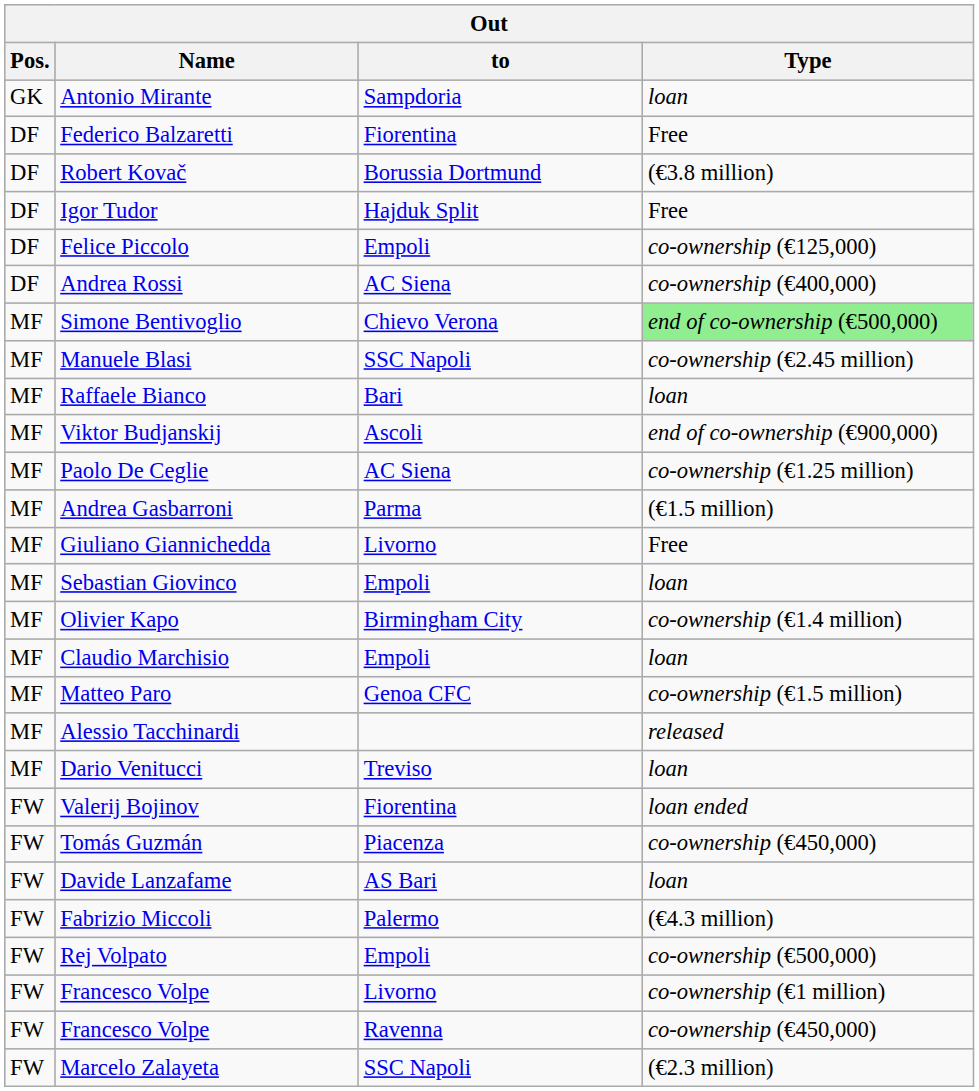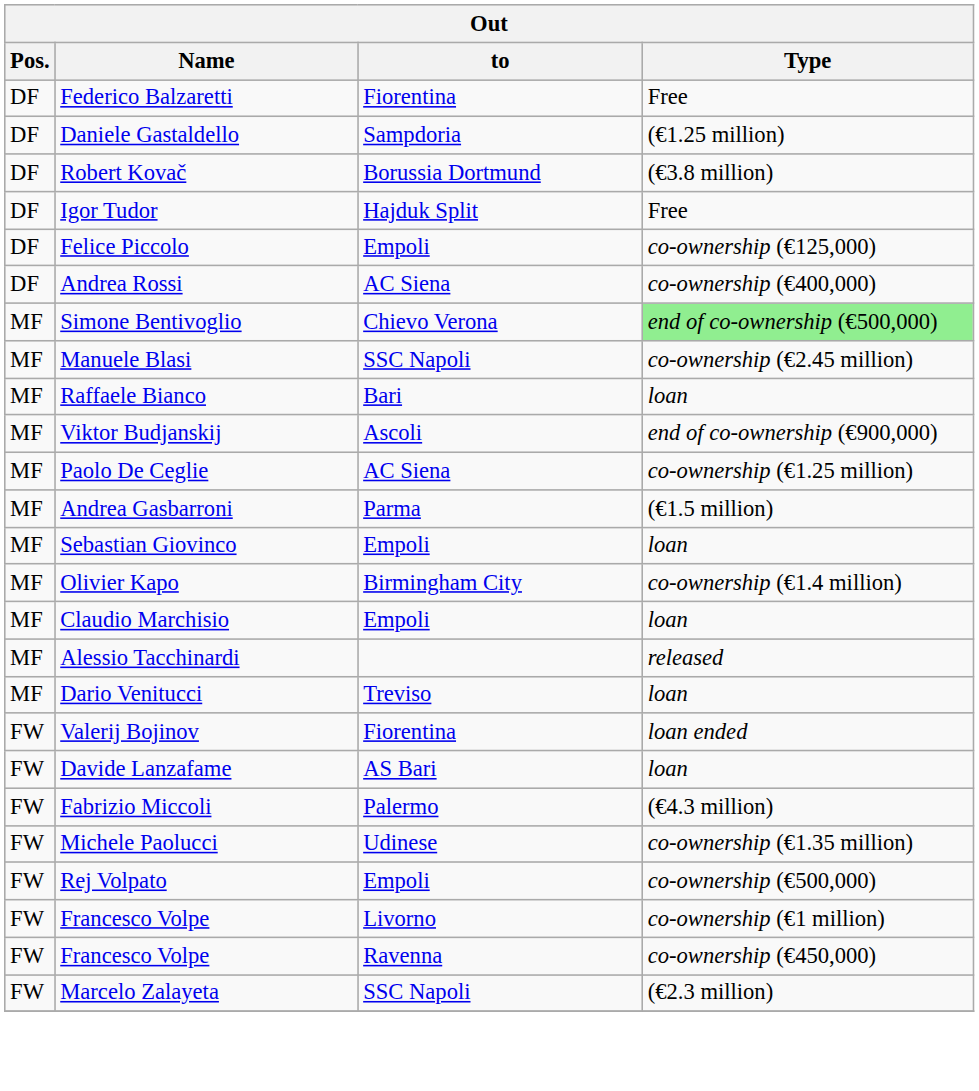 <table class="wikitable" style="font-size:90%;width:99%;">
 <tr>
 <th colspan="4">Out</th>
 </tr>
 <tr>
 <th width=3%>Pos.</th>
 <th width=32%>Name</th>
 <th width=30%>to</th>
 <th width=35%>Type</th>
 </tr>
 <tr>
-<td>GK</td>
-<td><a href='#'>Antonio Mirante</a></td>
-<td><a href='#'>Sampdoria</a></td>
-<td><em>loan</em></td>
-</tr>
-<tr>
 <td>DF</td>
 <td><a href='#'>Federico Balzaretti</a></td>
 <td><a href='#'>Fiorentina</a></td>
 <td>Free</td>
+</tr>
+<tr>
+<td>DF</td>
+<td><a href='#'>Daniele Gastaldello</a></td>
+<td><a href='#'>Sampdoria</a></td>
+<td>(€1.25 million)</td>
 </tr>
 <tr>
 <td>DF</td>
 <td><a href='#'>Robert Kovač</a></td>
 <td><a href='#'>Borussia Dortmund</a></td>
 <td>(€3.8 million)</td>
 </tr>
 <tr>
 <td>DF</td>
 <td><a href='#'>Igor Tudor</a></td>
 <td><a href='#'>Hajduk Split</a></td>
 <td>Free</td>
 </tr>
 <tr>
 <td>DF</td>
 <td><a href='#'>Felice Piccolo</a></td>
 <td><a href='#'>Empoli</a></td>
 <td><em>co-ownership</em> (€125,000)</td>
 </tr>
 <tr>
 <td>DF</td>
 <td><a href='#'>Andrea Rossi</a></td>
 <td><a href='#'>AC Siena</a></td>
 <td><em>co-ownership</em> (€400,000)</td>
 </tr>
 <tr>
 <td>MF</td>
 <td><a href='#'>Simone Bentivoglio</a></td>
 <td><a href='#'>Chievo Verona</a></td>
 <td style="background: lightgreen;"><em>end of co-ownership</em> (€500,000)</td>
 </tr>
 <tr>
 <td>MF</td>
 <td><a href='#'>Manuele Blasi</a></td>
 <td><a href='#'>SSC Napoli</a></td>
 <td><em>co-ownership</em> (€2.45 million)</td>
 </tr>
 <tr>
 <td>MF</td>
 <td><a href='#'>Raffaele Bianco</a></td>
 <td><a href='#'>Bari</a></td>
 <td><em>loan</em></td>
 </tr>
 <tr>
 <td>MF</td>
 <td><a href='#'>Viktor Budjanskij</a></td>
 <td><a href='#'>Ascoli</a></td>
 <td><em>end of co-ownership</em> (€900,000)</td>
 </tr>
 <tr>
 <td>MF</td>
 <td><a href='#'>Paolo De Ceglie</a></td>
 <td><a href='#'>AC Siena</a></td>
 <td><em>co-ownership</em> (€1.25 million)</td>
 </tr>
 <tr>
 <td>MF</td>
 <td><a href='#'>Andrea Gasbarroni</a></td>
 <td><a href='#'>Parma</a></td>
 <td>(€1.5 million)</td>
 </tr>
 <tr>
 <td>MF</td>
-<td><a href='#'>Giuliano Giannichedda</a></td>
-<td><a href='#'> Livorno</a></td>
-<td>Free</td>
-</tr>
-<tr>
-<td>MF</td>
 <td><a href='#'>Sebastian Giovinco</a></td>
 <td><a href='#'>Empoli</a></td>
 <td><em>loan</em></td>
 </tr>
 <tr>
 <td>MF</td>
 <td><a href='#'>Olivier Kapo</a></td>
 <td><a href='#'>Birmingham City</a></td>
 <td><em>co-ownership</em> (€1.4 million)</td>
 </tr>
 <tr>
 <td>MF</td>
 <td><a href='#'>Claudio Marchisio</a></td>
 <td><a href='#'>Empoli</a></td>
 <td><em>loan</em></td>
-</tr>
-<tr>
-<td>MF</td>
-<td><a href='#'>Matteo Paro</a></td>
-<td><a href='#'>Genoa CFC</a></td>
-<td><em>co-ownership</em> (€1.5 million)</td>
 </tr>
 <tr>
 <td>MF</td>
 <td><a href='#'>Alessio Tacchinardi</a></td>
 <td></td>
 <td><em>released</em></td>
 </tr>
 <tr>
 <td>MF</td>
 <td><a href='#'>Dario Venitucci</a></td>
 <td><a href='#'>Treviso</a></td>
 <td><em>loan</em></td>
 </tr>
 <tr>
 <td>FW</td>
 <td><a href='#'>Valerij Bojinov</a></td>
 <td><a href='#'>Fiorentina</a></td>
 <td><em>loan ended</em></td>
 </tr>
 <tr>
 <td>FW</td>
-<td><a href='#'>Tomás Guzmán</a></td>
-<td><a href='#'> Piacenza</a></td>
-<td><em>co-ownership</em> (€450,000)</td>
-</tr>
-<tr>
-<td>FW</td>
 <td><a href='#'>Davide Lanzafame</a></td>
 <td><a href='#'>AS Bari</a></td>
 <td><em>loan</em></td>
 </tr>
 <tr>
 <td>FW</td>
 <td><a href='#'>Fabrizio Miccoli</a></td>
 <td><a href='#'>Palermo</a></td>
 <td>(€4.3 million)</td>
+</tr>
+<tr>
+<td>FW</td>
+<td><a href='#'>Michele Paolucci</a></td>
+<td><a href='#'> Udinese</a></td>
+<td><em>co-ownership</em> (€1.35 million)</td>
 </tr>
 <tr>
 <td>FW</td>
 <td><a href='#'>Rej Volpato</a></td>
 <td><a href='#'>Empoli</a></td>
 <td><em>co-ownership</em> (€500,000)</td>
 </tr>
 <tr>
 <td>FW</td>
 <td><a href='#'>Francesco Volpe</a></td>
 <td><a href='#'>Livorno</a></td>
 <td><em>co-ownership</em> (€1 million)</td>
 </tr>
 <tr>
 <td>FW</td>
 <td><a href='#'>Francesco Volpe</a></td>
 <td><a href='#'>Ravenna</a></td>
 <td><em>co-ownership</em> (€450,000)</td>
 </tr>
 <tr>
 <td>FW</td>
 <td><a href='#'>Marcelo Zalayeta</a></td>
 <td><a href='#'>SSC Napoli</a></td>
 <td>(€2.3 million)</td>
 </tr>
 <tr>
 </tr>
 </table>
